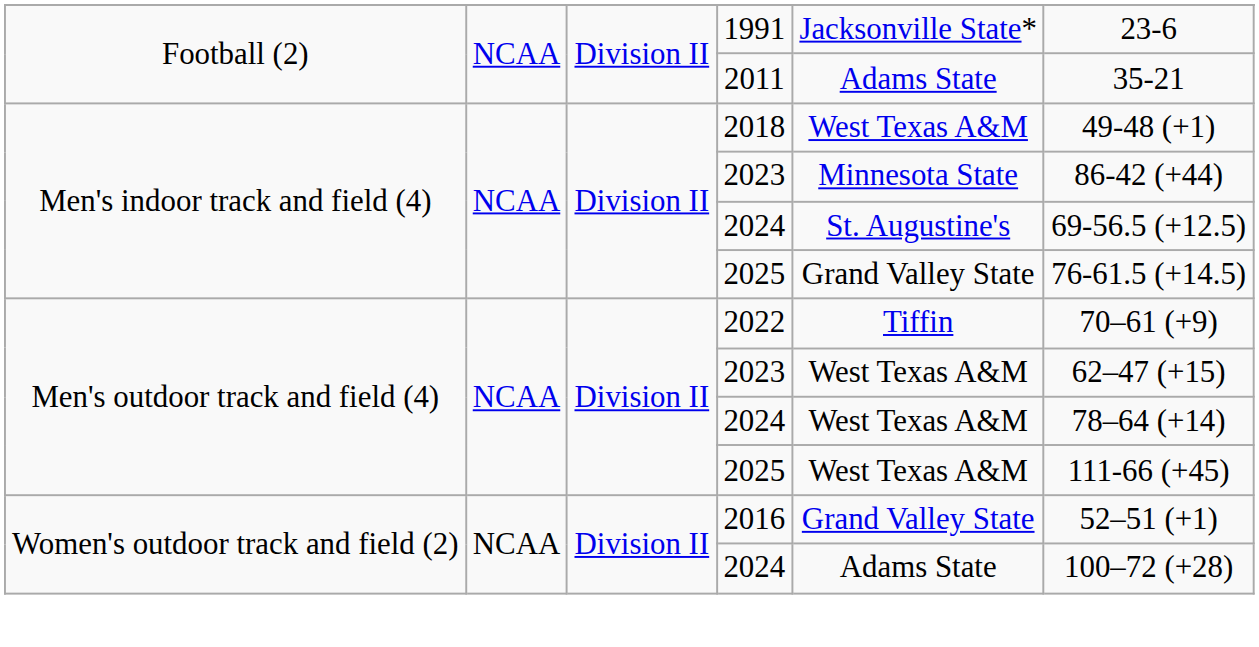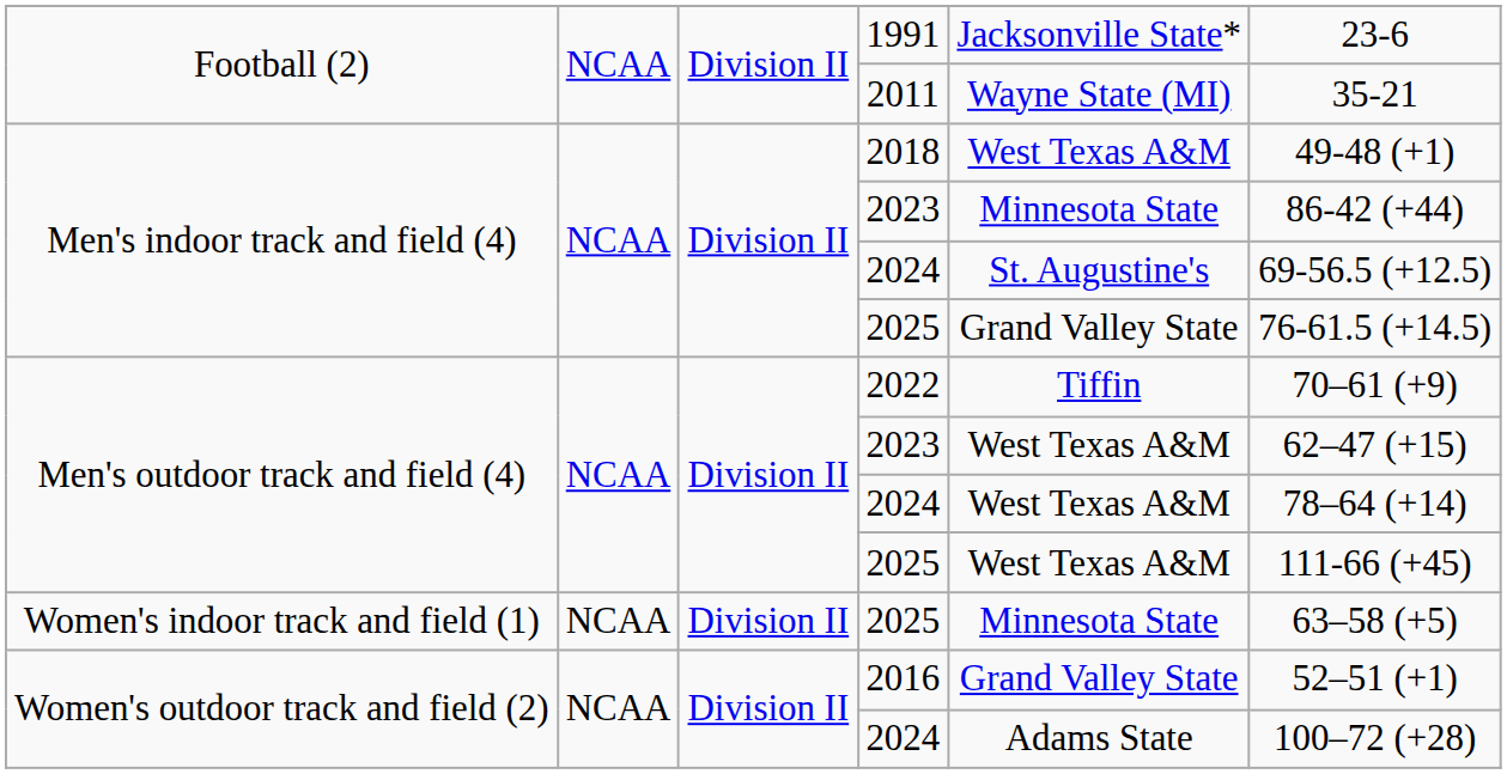 <table class="wikitable">
 <tr>
 </tr>
 <tr align="center">
 <td rowspan="2">Football (2)</td>
 <td rowspan="2"><a href='#'>NCAA</a></td>
 <td rowspan="2"><a href='#'>Division II</a></td>
 <td>1991</td>
 <td><a href='#'>Jacksonville State</a>*</td>
 <td>23-6</td>
 </tr>
 <tr align="center">
 <td>2011</td>
-<td><a href='#'>Adams State</a></td>
+<td><a href='#'>Wayne State (MI)</a></td>
 <td>35-21</td>
 </tr>
 <tr align="center">
 <td rowspan="4">Men's indoor track and field (4)</td>
 <td rowspan="4"><a href='#'>NCAA</a></td>
 <td rowspan="4"><a href='#'>Division II</a></td>
 <td>2018</td>
 <td><a href='#'>West Texas A&M</a></td>
 <td>49-48 (+1)</td>
 </tr>
 <tr align="center">
 <td>2023</td>
 <td><a href='#'>Minnesota State</a></td>
 <td>86-42 (+44)</td>
 </tr>
 <tr align="center">
 <td>2024</td>
 <td><a href='#'>St. Augustine's</a></td>
 <td>69-56.5 (+12.5)</td>
 </tr>
 <tr align="center">
 <td>2025</td>
 <td>Grand Valley State</td>
 <td>76-61.5 (+14.5)</td>
 </tr>
 <tr align="center">
 <td rowspan="4">Men's outdoor track and field (4)</td>
 <td rowspan="4"><a href='#'>NCAA</a></td>
 <td rowspan="4"><a href='#'>Division II</a></td>
 <td>2022</td>
 <td><a href='#'>Tiffin</a></td>
 <td>70–61 (+9)</td>
 </tr>
 <tr align="center">
 <td>2023</td>
 <td>West Texas A&M</td>
 <td>62–47 (+15)</td>
 </tr>
 <tr align="center">
 <td>2024</td>
 <td>West Texas A&M</td>
 <td>78–64 (+14)</td>
 </tr>
 <tr align="center">
 <td>2025</td>
 <td>West Texas A&M</td>
 <td>111-66 (+45)</td>
 </tr>
 <tr align="center">
+<td rowspan="1">Women's indoor track and field (1)</td>
+<td rowspan="1">NCAA</td>
+<td rowspan="1"><a href='#'>Division II</a></td>
+<td>2025</td>
+<td><a href='#'>Minnesota State</a></td>
+<td>63–58 (+5)</td>
+</tr>
+<tr align="center">
 <td rowspan="2">Women's outdoor track and field (2)</td>
 <td rowspan="2">NCAA</td>
 <td rowspan="2"><a href='#'>Division II</a></td>
 <td>2016</td>
 <td><a href='#'>Grand Valley State</a></td>
 <td>52–51 (+1)</td>
 </tr>
 <tr align="center">
 <td>2024</td>
 <td>Adams State</td>
 <td>100–72 (+28)</td>
 </tr>
 </table>
